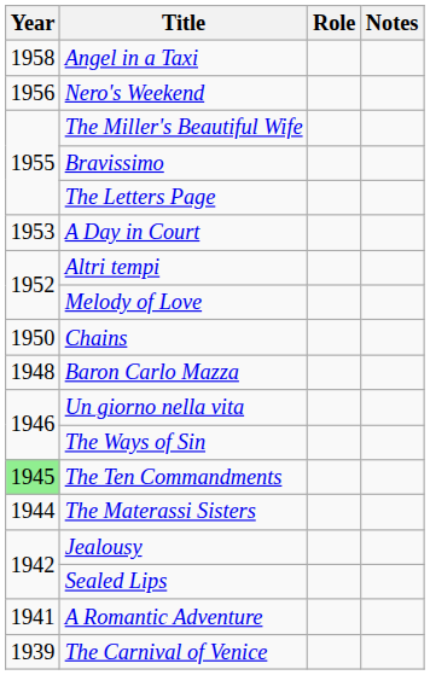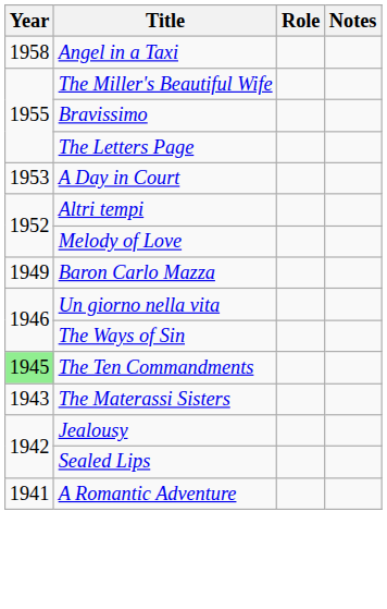 <table class="wikitable sortable">
 <tr>
 <th>Year</th>
 <th>Title</th>
 <th>Role</th>
 <th class="unsortable">Notes</th>
 </tr>
 <tr>
 <td>1958</td>
 <td><em><a href='#'>Angel in a Taxi</a></em></td>
-<td></td>
-<td></td>
-</tr>
-<tr>
-<td>1956</td>
-<td><em><a href='#'>Nero's Weekend</a></em></td>
 <td></td>
 <td></td>
 </tr>
 <tr>
 <td rowspan=3>1955</td>
 <td><em><a href='#'>The Miller's Beautiful Wife</a></em></td>
 <td></td>
 <td></td>
 </tr>
 <tr>
 <td><em><a href='#'>Bravissimo</a></em></td>
 <td></td>
 <td></td>
 </tr>
 <tr>
 <td><em><a href='#'>The Letters Page</a></em></td>
 <td></td>
 <td></td>
 </tr>
 <tr>
 <td>1953</td>
 <td><em><a href='#'>A Day in Court</a></em></td>
 <td></td>
 <td></td>
 </tr>
 <tr>
 <td rowspan=2>1952</td>
 <td><em><a href='#'>Altri tempi</a></em></td>
 <td></td>
 <td></td>
 </tr>
 <tr>
 <td><em><a href='#'>Melody of Love</a></em></td>
 <td></td>
 <td></td>
 </tr>
 <tr>
-<td>1950</td>
-<td><em><a href='#'>Chains</a></em></td>
-<td></td>
-<td></td>
-</tr>
-<tr>
-<td>1948</td>
+<td>1949</td>
 <td><em><a href='#'>Baron Carlo Mazza</a></em></td>
 <td></td>
 <td></td>
 </tr>
 <tr>
 <td rowspan=2>1946</td>
 <td><em><a href='#'>Un giorno nella vita</a></em></td>
 <td></td>
 <td></td>
 </tr>
 <tr>
 <td><em><a href='#'>The Ways of Sin</a></em></td>
 <td></td>
 <td></td>
 </tr>
 <tr>
 <td style="background: lightgreen;">1945</td>
 <td><em><a href='#'>The Ten Commandments</a></em></td>
 <td></td>
 <td></td>
 </tr>
 <tr>
-<td>1944</td>
+<td>1943</td>
 <td><em><a href='#'>The Materassi Sisters</a></em></td>
 <td></td>
 <td></td>
 </tr>
 <tr>
 <td rowspan=2>1942</td>
 <td><em><a href='#'>Jealousy</a></em></td>
 <td></td>
 <td></td>
 </tr>
 <tr>
 <td><em><a href='#'>Sealed Lips</a></em></td>
 <td></td>
 <td></td>
 </tr>
 <tr>
 <td>1941</td>
 <td><em><a href='#'>A Romantic Adventure</a></em></td>
 <td></td>
 <td></td>
 </tr>
-<tr>
-<td>1939</td>
-<td><em><a href='#'>The Carnival of Venice</a></em></td>
-<td></td>
-<td></td>
-</tr>
 </table>
